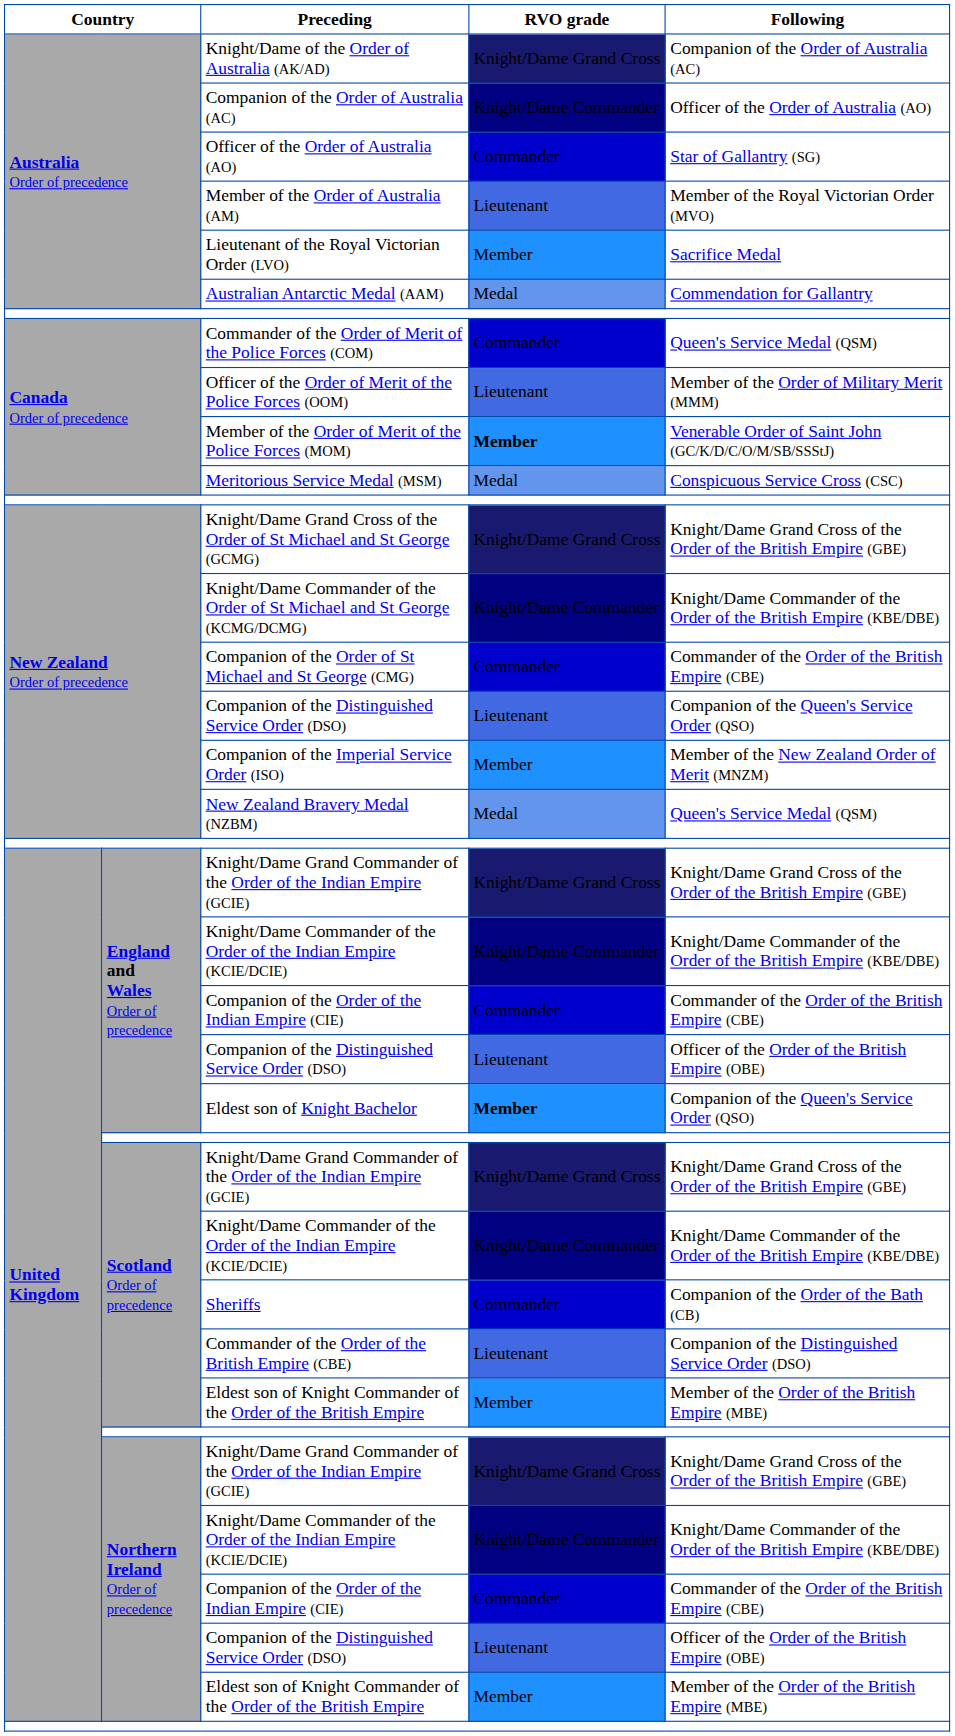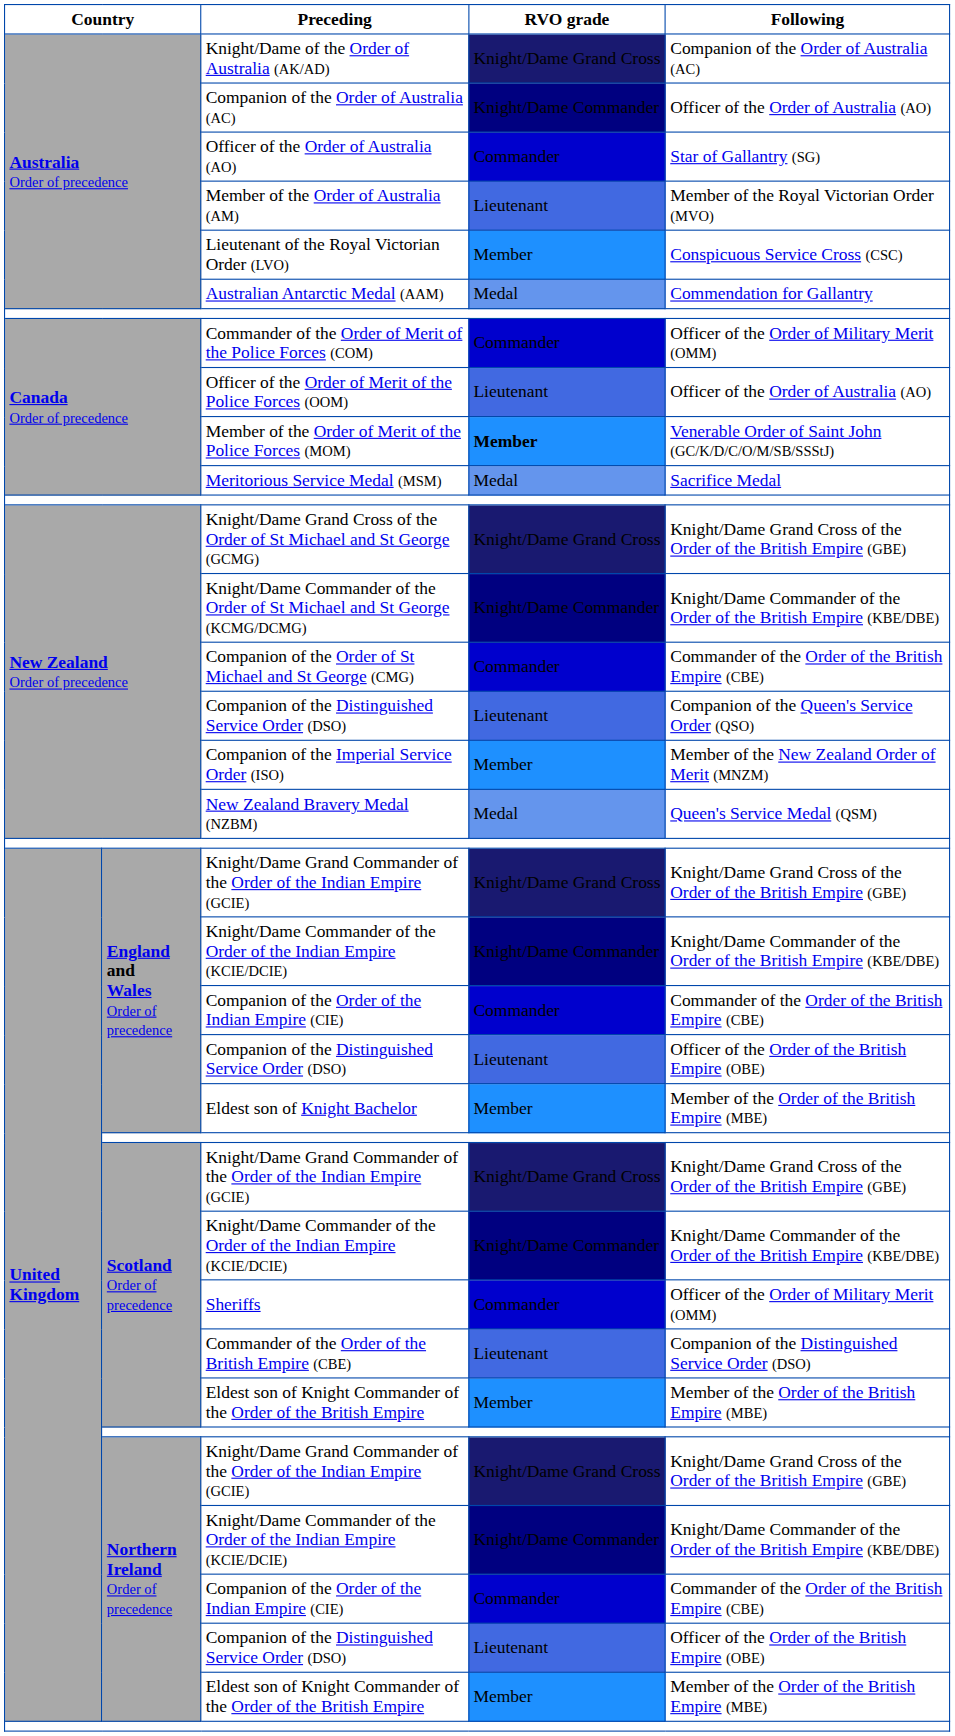 <table border="1" cellpadding="4" cellspacing="0" style="margin: 1em 1em 1em 0; background:white; border: 1px #0047AB solid; border-collapse: collapse;">
 <tr>
 <th colspan="2">Country</th>
 <th>Preceding</th>
 <th>RVO grade</th>
 <th>Following</th>
 </tr>
 <tr>
 <td rowspan="6" colspan="2" bgcolor="#A9A9A9"> <strong><a href='#'><span>Australia</span></a></strong><br><small><a href='#'>Order of precedence</a></small></td>
 <td>Knight/Dame of the <a href='#'>Order of Australia</a> <small>(AK/AD)</small></td>
 <td bgcolor="#191970"><span>Knight/Dame Grand Cross</span> </td>
 <td>Companion of the <a href='#'>Order of Australia</a> <small>(AC)</small></td>
 </tr>
 <tr>
 <td>Companion of the <a href='#'>Order of Australia</a> <small>(AC)</small></td>
 <td bgcolor="#000080"><span>Knight/Dame Commander </span></td>
 <td>Officer of the <a href='#'>Order of Australia</a> <small>(AO)</small></td>
 </tr>
 <tr>
 <td>Officer of the <a href='#'>Order of Australia</a> <small>(AO)</small></td>
 <td bgcolor="#0000CD"><span>Commander </span></td>
 <td><a href='#'>Star of Gallantry</a> <small>(SG)</small></td>
 </tr>
 <tr>
 <td>Member of the <a href='#'>Order of Australia</a> <small>(AM)</small></td>
 <td bgcolor="#4169E1"><span>Lieutenant </span></td>
 <td>Member of the Royal Victorian Order <small>(MVO)</small></td>
 </tr>
 <tr>
 <td>Lieutenant of the Royal Victorian Order <small>(LVO)</small></td>
 <td bgcolor="#1E90FF"><span>Member </span></td>
-<td><a href='#'>Sacrifice Medal</a></td>
+<td><a href='#'>Conspicuous Service Cross</a> <small>(CSC)</small></td>
 </tr>
 <tr>
 <td><a href='#'>Australian Antarctic Medal</a> <small>(AAM)</small></td>
 <td bgcolor="#6495ED"><span>Medal </span></td>
 <td><a href='#'>Commendation for Gallantry</a></td>
 </tr>
 <tr>
 <td colspan=5></td>
 </tr>
 <tr>
 <td rowspan="4" colspan="2" bgcolor="#A9A9A9"> <strong><a href='#'><span>Canada</span></a></strong><br><small><a href='#'>Order of precedence</a></small></td>
 <td>Commander of the <a href='#'>Order of Merit of the Police Forces</a> <small>(COM)</small></td>
 <td bgcolor="#0000CD"><span>Commander </span></td>
-<td><a href='#'>Queen's Service Medal</a> <small>(QSM)</small></td>
+<td>Officer of the <a href='#'>Order of Military Merit</a> <small>(OMM)</small></td>
 </tr>
 <tr>
 <td>Officer of the <a href='#'>Order of Merit of the Police Forces</a> <small>(OOM)</small></td>
 <td bgcolor="#4169E1"><span>Lieutenant </span></td>
-<td>Member of the <a href='#'>Order of Military Merit</a> <small>(MMM)</small></td>
+<td>Officer of the <a href='#'>Order of Australia</a> <small>(AO)</small></td>
 </tr>
 <tr>
 <td>Member of the <a href='#'>Order of Merit of the Police Forces</a> <small>(MOM)</small></td>
 <td bgcolor="#1E90FF"><strong><span>Member </span></strong></td>
 <td><a href='#'>Venerable Order of Saint John</a> <small>(GC/K/D/C/O/M/SB/SSStJ)</small></td>
 </tr>
 <tr>
 <td><a href='#'>Meritorious Service Medal</a> <small>(MSM)</small></td>
 <td bgcolor="#6495ED"><span>Medal </span></td>
-<td><a href='#'>Conspicuous Service Cross</a> <small>(CSC)</small></td>
+<td><a href='#'>Sacrifice Medal</a></td>
 </tr>
 <tr>
 <td colspan=5></td>
 </tr>
 <tr>
 <td rowspan="6" colspan="2" bgcolor="#A9A9A9"> <strong><a href='#'><span>New Zealand</span></a></strong><br><small><a href='#'>Order of precedence</a></small></td>
 <td>Knight/Dame Grand Cross of the <a href='#'>Order of St Michael and St George</a> <small>(GCMG)</small></td>
 <td bgcolor="#191970"><span>Knight/Dame Grand Cross</span></td>
 <td>Knight/Dame Grand Cross of the <a href='#'>Order of the British Empire</a> <small>(GBE)</small></td>
 </tr>
 <tr>
 <td>Knight/Dame Commander of the <a href='#'>Order of St Michael and St George</a> <small>(KCMG/DCMG)</small></td>
 <td bgcolor="#000080"><span>Knight/Dame Commander</span></td>
 <td>Knight/Dame Commander of the <a href='#'>Order of the British Empire</a> <small>(KBE/DBE)</small></td>
 </tr>
 <tr>
 <td>Companion of the <a href='#'>Order of St Michael and St George</a> <small>(CMG)</small></td>
 <td bgcolor="#0000CD"><span>Commander</span></td>
 <td>Commander of the <a href='#'>Order of the British Empire</a> <small>(CBE)</small></td>
 </tr>
 <tr>
 <td>Companion of the <a href='#'>Distinguished Service Order</a> <small>(DSO)</small></td>
 <td bgcolor="#4169E1"><span>Lieutenant</span></td>
 <td>Companion of the <a href='#'>Queen's Service Order</a> <small>(QSO)</small></td>
 </tr>
 <tr>
 <td>Companion of the <a href='#'>Imperial Service Order</a> <small>(ISO)</small></td>
 <td bgcolor="#1E90FF"><span>Member </span></td>
 <td>Member of the <a href='#'>New Zealand Order of Merit</a> <small>(MNZM)</small></td>
 </tr>
 <tr>
 <td><a href='#'>New Zealand Bravery Medal</a> <small>(NZBM)</small></td>
 <td bgcolor="#6495ED"><span>Medal</span></td>
 <td><a href='#'>Queen's Service Medal</a> <small>(QSM)</small></td>
 </tr>
 <tr>
 <td colspan=5></td>
 </tr>
 <tr>
 <td rowspan="17" bgcolor="#A9A9A9"> <strong><a href='#'><span>United Kingdom</span></a></strong></td>
 <td rowspan="5" bgcolor="#A9A9A9"> <strong><a href='#'><span>England</span></a> <span>and</span><br> <a href='#'><span>Wales</span></a></strong><br><small><a href='#'>Order of precedence</a></small></td>
 <td>Knight/Dame Grand Commander of the <a href='#'>Order of the Indian Empire</a> <small>(GCIE)</small></td>
 <td bgcolor="#191970"><span>Knight/Dame Grand Cross </span></td>
 <td>Knight/Dame Grand Cross of the <a href='#'>Order of the British Empire</a> <small>(GBE)</small></td>
 </tr>
 <tr>
 <td>Knight/Dame Commander of the <a href='#'>Order of the Indian Empire</a> <small>(KCIE/DCIE)</small></td>
 <td bgcolor="#000080"><span>Knight/Dame Commander </span></td>
 <td>Knight/Dame Commander of the <a href='#'>Order of the British Empire</a> <small>(KBE/DBE)</small></td>
 </tr>
 <tr>
 <td>Companion of the <a href='#'>Order of the Indian Empire</a> <small>(CIE)</small></td>
 <td bgcolor="#0000CD"><span>Commander </span></td>
 <td>Commander of the <a href='#'>Order of the British Empire</a> <small>(CBE)</small></td>
 </tr>
 <tr>
 <td>Companion of the <a href='#'>Distinguished Service Order</a> <small>(DSO)</small></td>
 <td bgcolor="#4169E1"><span>Lieutenant </span></td>
 <td>Officer of the <a href='#'>Order of the British Empire</a> <small>(OBE)</small></td>
 </tr>
 <tr>
 <td>Eldest son of <a href='#'>Knight Bachelor</a></td>
-<td bgcolor="#1E90FF"><strong><span>Member </span></strong></td>
-<td>Companion of the <a href='#'>Queen's Service Order</a> <small>(QSO)</small></td>
+<td bgcolor="#1E90FF"><span>Member </span></td>
+<td>Member of the <a href='#'>Order of the British Empire</a> <small>(MBE)</small></td>
 </tr>
 <tr>
 <td colspan=4></td>
 </tr>
 <tr>
 <td rowspan="5" bgcolor="#A9A9A9"> <strong><a href='#'><span>Scotland</span></a></strong><br><small><a href='#'>Order of precedence</a></small></td>
 <td>Knight/Dame Grand Commander of the <a href='#'>Order of the Indian Empire</a> <small>(GCIE)</small></td>
 <td bgcolor="#191970"><span>Knight/Dame Grand Cross </span></td>
 <td>Knight/Dame Grand Cross of the <a href='#'>Order of the British Empire</a> <small>(GBE)</small></td>
 </tr>
 <tr>
 <td>Knight/Dame Commander of the <a href='#'>Order of the Indian Empire</a> <small>(KCIE/DCIE)</small></td>
 <td bgcolor="#000080"><span>Knight/Dame Commander </span></td>
 <td>Knight/Dame Commander of the <a href='#'>Order of the British Empire</a> <small>(KBE/DBE)</small></td>
 </tr>
 <tr>
 <td><a href='#'>Sheriffs</a></td>
 <td bgcolor="#0000CD"><span>Commander </span></td>
-<td>Companion of the <a href='#'>Order of the Bath</a> <small>(CB)</small></td>
+<td>Officer of the <a href='#'>Order of Military Merit</a> <small>(OMM)</small></td>
 </tr>
 <tr>
 <td>Commander of the <a href='#'>Order of the British Empire</a> <small>(CBE)</small></td>
 <td bgcolor="#4169E1"><span>Lieutenant </span></td>
 <td>Companion of the <a href='#'>Distinguished Service Order</a> <small>(DSO)</small></td>
 </tr>
 <tr>
 <td>Eldest son of Knight Commander of the <a href='#'>Order of the British Empire</a></td>
 <td bgcolor="#1E90FF"><span>Member </span></td>
 <td>Member of the <a href='#'>Order of the British Empire</a> <small>(MBE)</small></td>
 </tr>
 <tr>
 <td colspan=4></td>
 </tr>
 <tr>
 <td rowspan="5" bgcolor="#A9A9A9"><strong><a href='#'><span>Northern Ireland</span></a></strong><br><small><a href='#'>Order of precedence</a></small></td>
 <td>Knight/Dame Grand Commander of the <a href='#'>Order of the Indian Empire</a> <small>(GCIE)</small></td>
 <td bgcolor="#191970"><span>Knight/Dame Grand Cross </span></td>
 <td>Knight/Dame Grand Cross of the <a href='#'>Order of the British Empire</a> <small>(GBE)</small></td>
 </tr>
 <tr>
 <td>Knight/Dame Commander of the <a href='#'>Order of the Indian Empire</a> <small>(KCIE/DCIE)</small></td>
 <td bgcolor="#000080"><span>Knight/Dame Commander </span></td>
 <td>Knight/Dame Commander of the <a href='#'>Order of the British Empire</a> <small>(KBE/DBE)</small></td>
 </tr>
 <tr>
 <td>Companion of the <a href='#'>Order of the Indian Empire</a> <small>(CIE)</small></td>
 <td bgcolor="#0000CD"><span>Commander </span></td>
 <td>Commander of the <a href='#'>Order of the British Empire</a> <small>(CBE)</small></td>
 </tr>
 <tr>
 <td>Companion of the <a href='#'>Distinguished Service Order</a> <small>(DSO)</small></td>
 <td bgcolor="#4169E1"><span>Lieutenant </span></td>
 <td>Officer of the <a href='#'>Order of the British Empire</a> <small>(OBE)</small></td>
 </tr>
 <tr>
 <td>Eldest son of Knight Commander of the <a href='#'>Order of the British Empire</a></td>
 <td bgcolor="#1E90FF"><span>Member </span></td>
 <td>Member of the <a href='#'>Order of the British Empire</a> <small>(MBE)</small></td>
 </tr>
 <tr>
 <td colspan="5"><sub></sub></td>
 </tr>
 </table>
